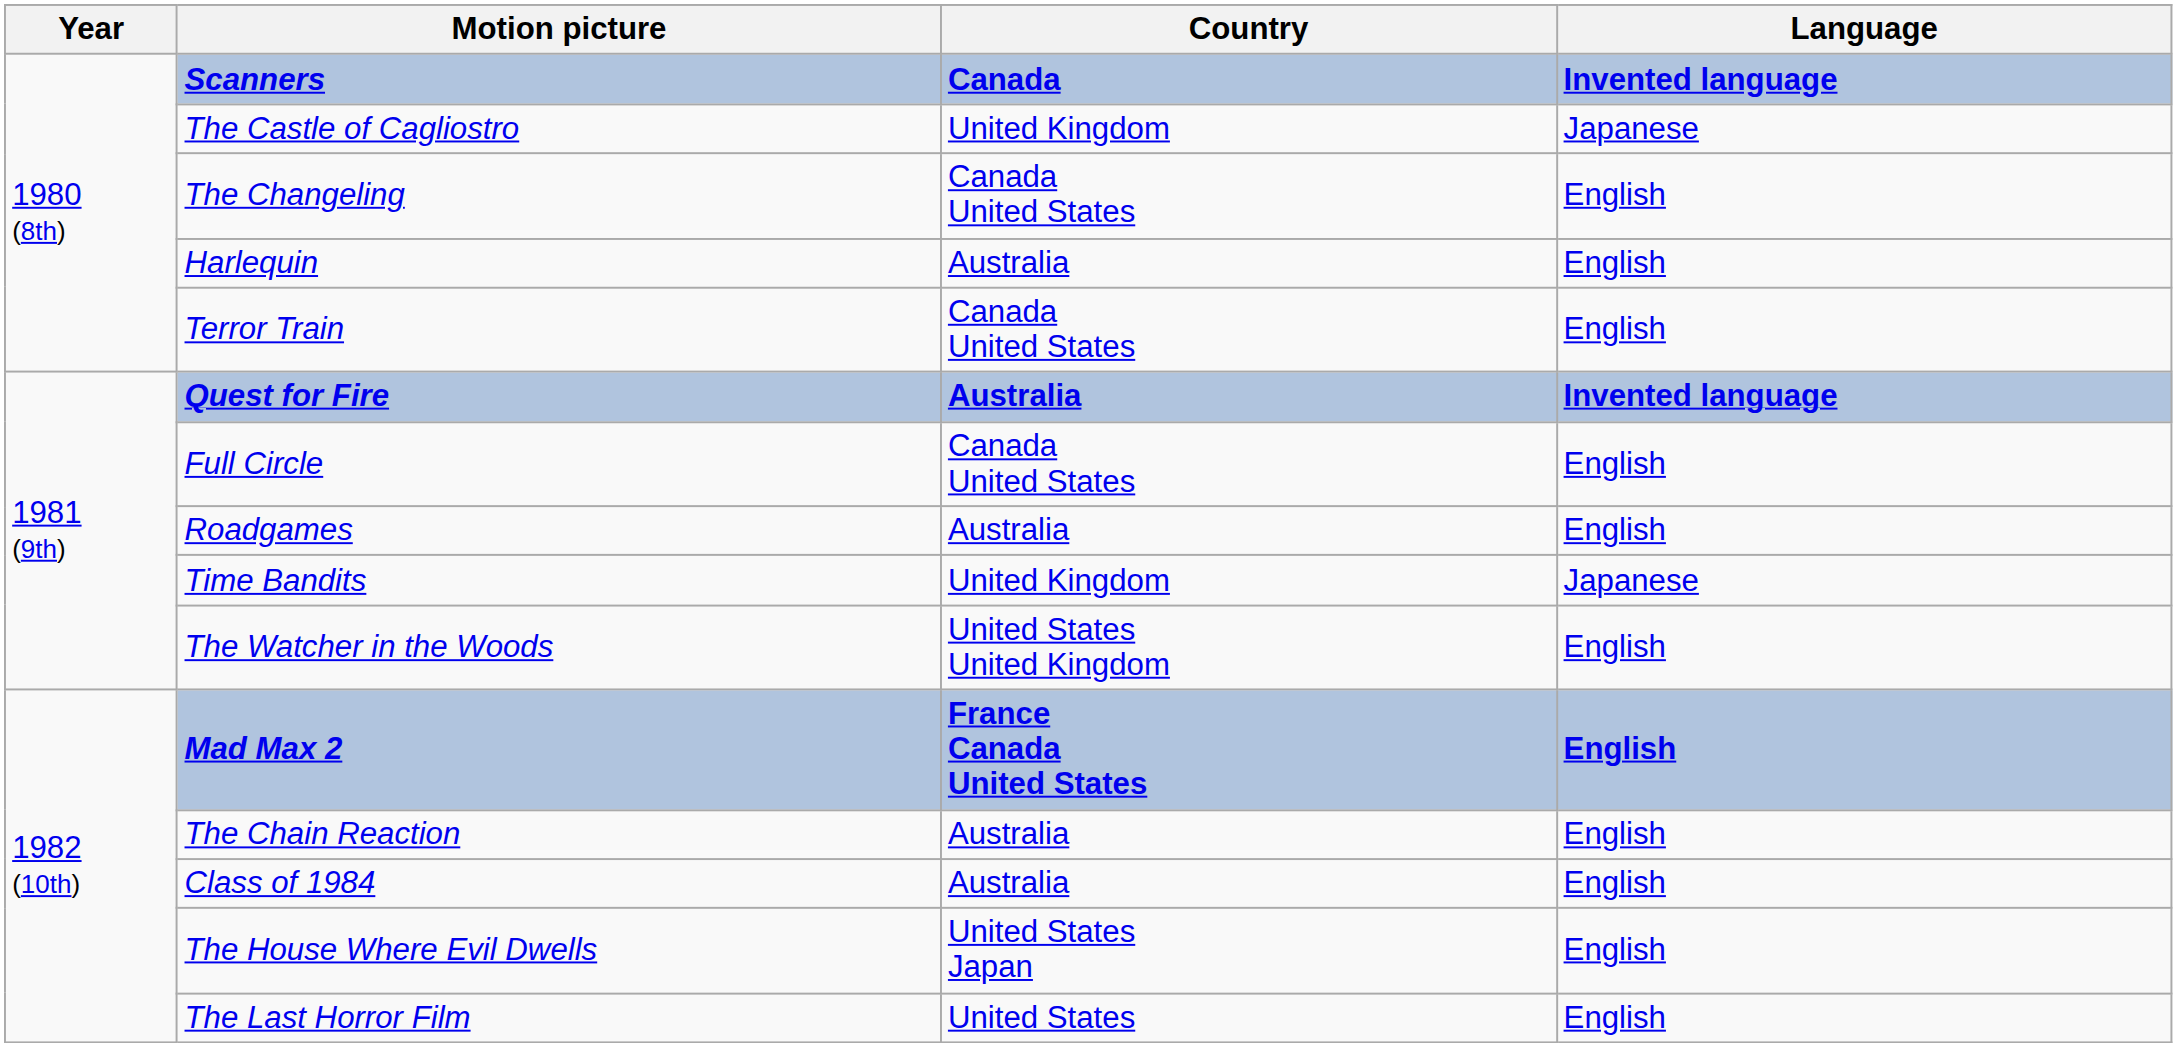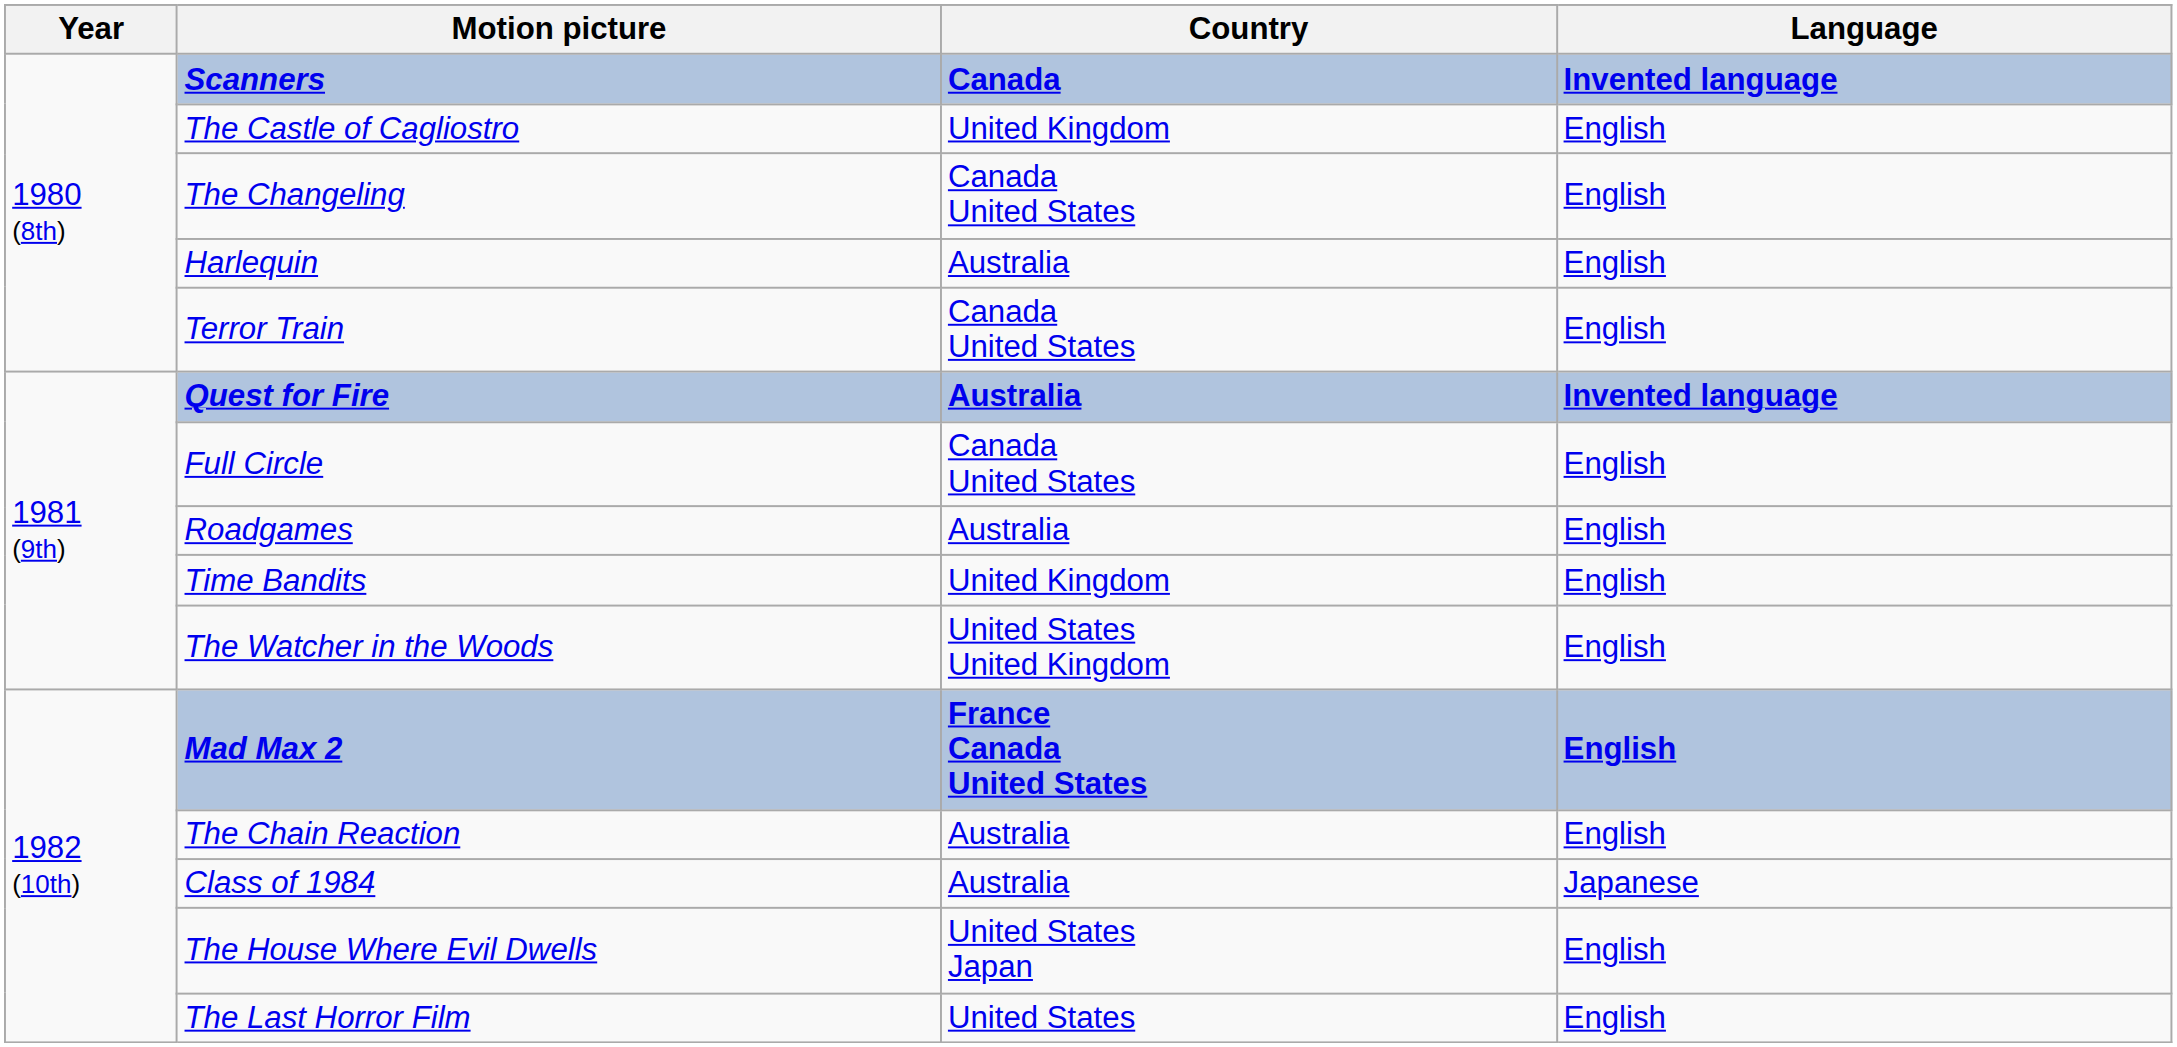 <table class="wikitable" width="88%" align="center">
 <tr>
 <th width=7%>Year</th>
 <th width=31%>Motion picture</th>
 <th width=25%>Country</th>
 <th width=25%>Language</th>
 </tr>
 <tr>
 <td rowspan=5><a href='#'>1980</a><br><small>(<a href='#'>8th</a>)</small></td>
 <td style="background:#B0C4DE;"><strong><em><a href='#'>Scanners</a></em></strong></td>
 <td style="background:#B0C4DE;"> <strong><a href='#'>Canada</a></strong></td>
 <td style="background:#B0C4DE;"><strong><a href='#'>Invented language</a></strong></td>
 </tr>
 <tr>
 <td><em><a href='#'>The Castle of Cagliostro</a></em></td>
 <td> <a href='#'>United Kingdom</a></td>
-<td><a href='#'>Japanese</a></td>
+<td><a href='#'>English</a></td>
 </tr>
 <tr>
 <td><em><a href='#'>The Changeling</a></em></td>
 <td> <a href='#'>Canada</a><br> <a href='#'>United States</a></td>
 <td><a href='#'>English</a></td>
 </tr>
 <tr>
 <td><em><a href='#'>Harlequin</a></em></td>
 <td> <a href='#'>Australia</a></td>
 <td><a href='#'>English</a></td>
 </tr>
 <tr>
 <td><em><a href='#'>Terror Train</a></em></td>
 <td> <a href='#'>Canada</a><br> <a href='#'>United States</a></td>
 <td><a href='#'>English</a></td>
 </tr>
 <tr>
 <td rowspan=5><a href='#'>1981</a><br><small>(<a href='#'>9th</a>)</small></td>
 <td style="background:#B0C4DE;"><strong><em><a href='#'>Quest for Fire</a></em></strong></td>
 <td style="background:#B0C4DE;"> <strong><a href='#'>Australia</a></strong></td>
 <td style="background:#B0C4DE;"><strong><a href='#'>Invented language</a></strong></td>
 </tr>
 <tr>
 <td><em><a href='#'>Full Circle</a></em></td>
 <td> <a href='#'>Canada</a><br> <a href='#'>United States</a></td>
 <td><a href='#'>English</a></td>
 </tr>
 <tr>
 <td><em><a href='#'>Roadgames</a></em></td>
 <td> <a href='#'>Australia</a></td>
 <td><a href='#'>English</a></td>
 </tr>
 <tr>
 <td><em><a href='#'>Time Bandits</a></em></td>
 <td> <a href='#'>United Kingdom</a></td>
-<td><a href='#'>Japanese</a></td>
+<td><a href='#'>English</a></td>
 </tr>
 <tr>
 <td><em><a href='#'>The Watcher in the Woods</a></em></td>
 <td> <a href='#'>United States</a><br> <a href='#'>United Kingdom</a></td>
 <td><a href='#'>English</a></td>
 </tr>
 <tr>
 <td rowspan=5><a href='#'>1982</a><br><small>(<a href='#'>10th</a>)</small></td>
 <td style="background:#B0C4DE;"><strong><em><a href='#'>Mad Max 2</a></em></strong></td>
 <td style="background:#B0C4DE;"> <strong><a href='#'>France</a></strong><br> <strong><a href='#'>Canada</a></strong><br> <strong><a href='#'>United States</a></strong></td>
 <td style="background:#B0C4DE;"><strong><a href='#'>English</a></strong></td>
 </tr>
 <tr>
 <td><em><a href='#'>The Chain Reaction</a></em></td>
 <td> <a href='#'>Australia</a></td>
 <td><a href='#'>English</a></td>
 </tr>
 <tr>
 <td><em><a href='#'>Class of 1984</a></em></td>
 <td> <a href='#'>Australia</a></td>
-<td><a href='#'>English</a></td>
+<td><a href='#'>Japanese</a></td>
 </tr>
 <tr>
 <td><em><a href='#'>The House Where Evil Dwells</a></em></td>
 <td> <a href='#'>United States</a><br> <a href='#'>Japan</a></td>
 <td><a href='#'>English</a></td>
 </tr>
 <tr>
 <td><em><a href='#'>The Last Horror Film</a></em></td>
 <td> <a href='#'>United States</a></td>
 <td><a href='#'>English</a></td>
 </tr>
 </table>
